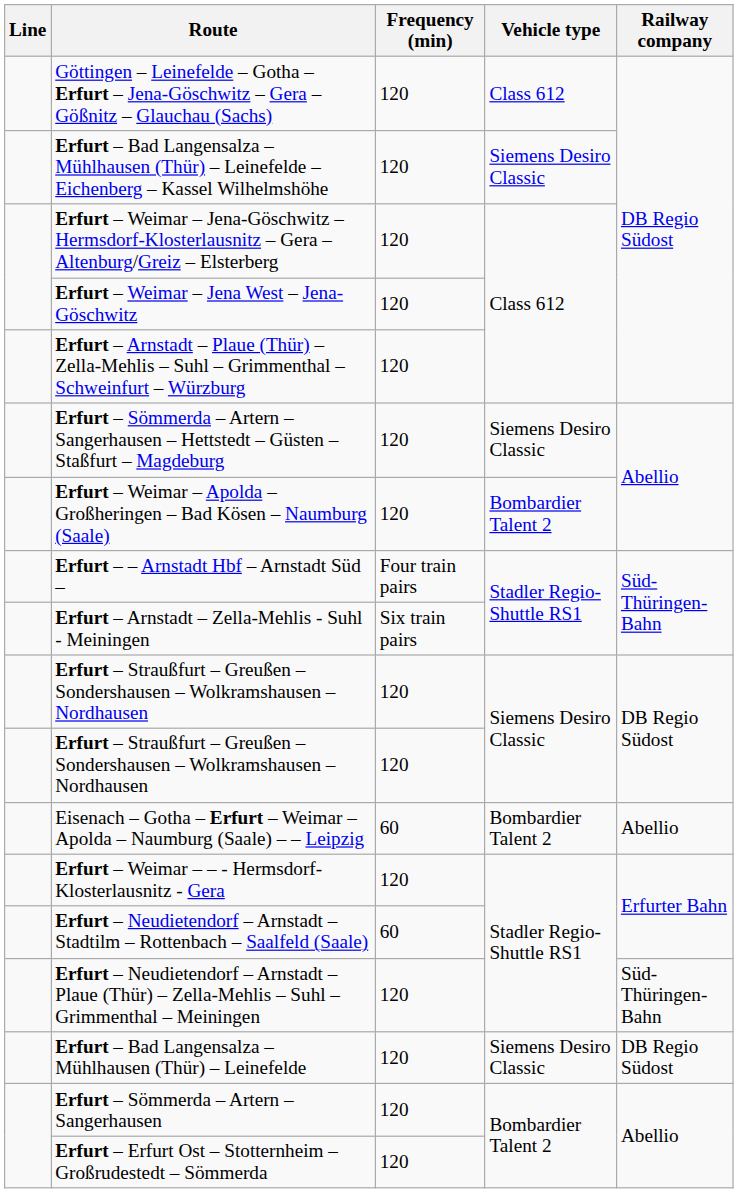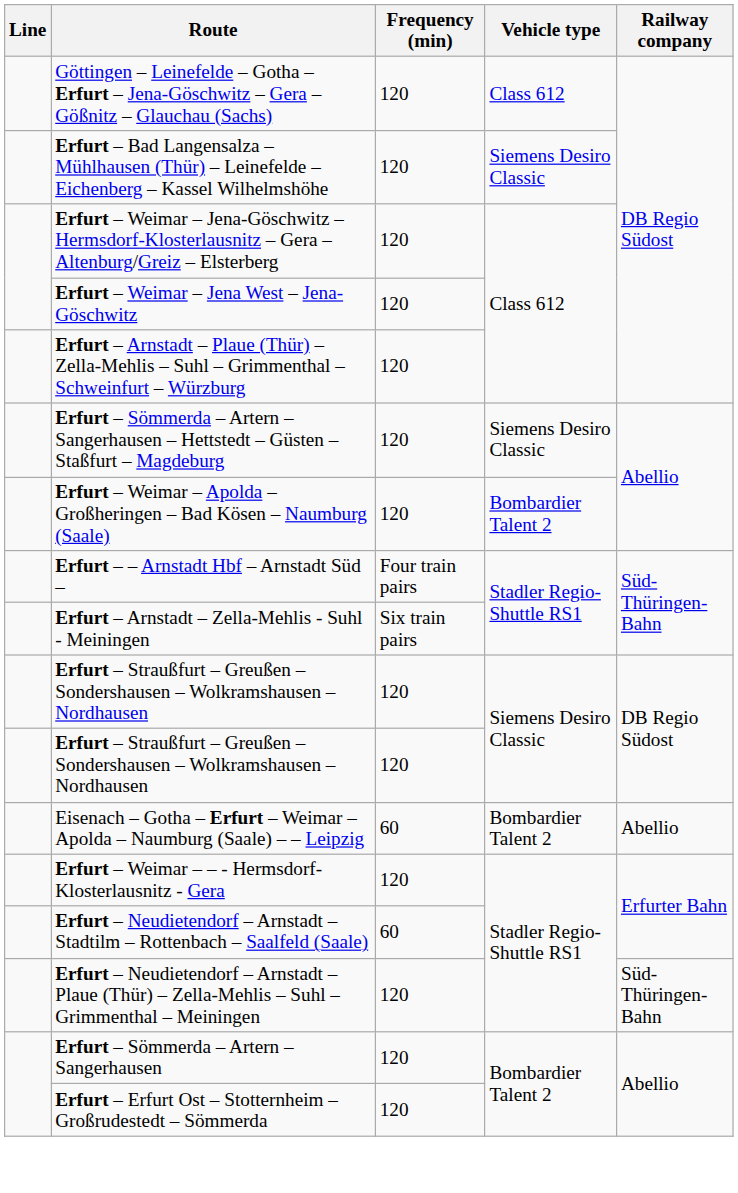 <table class="wikitable">
 <tr>
 <th>Line</th>
 <th>Route</th>
 <th>Frequency (min)</th>
 <th>Vehicle type</th>
 <th>Railway company</th>
 </tr>
 <tr>
 <td style="text-align:center;"></td>
 <td><a href='#'>Göttingen</a> – <a href='#'>Leinefelde</a> – Gotha – <strong>Erfurt</strong> – <a href='#'>Jena-Göschwitz</a> – <a href='#'>Gera</a> – <a href='#'>Gößnitz</a> – <a href='#'>Glauchau (Sachs)</a></td>
 <td>120</td>
 <td><a href='#'>Class 612</a></td>
 <td rowspan="5"><a href='#'>DB Regio Südost</a></td>
 </tr>
 <tr>
 <td style="text-align:center;"></td>
 <td><strong>Erfurt</strong> – Bad Langensalza – <a href='#'>Mühlhausen (Thür)</a> – Leinefelde – <a href='#'>Eichenberg</a> – Kassel Wilhelmshöhe</td>
 <td>120</td>
 <td><a href='#'>Siemens Desiro Classic</a></td>
 </tr>
 <tr>
 <td rowspan="2" style="text-align:center;"></td>
 <td><strong>Erfurt</strong> – Weimar – Jena-Göschwitz – <a href='#'>Hermsdorf-Klosterlausnitz</a> – Gera – <a href='#'>Altenburg</a>/<a href='#'>Greiz</a> – Elsterberg</td>
 <td>120</td>
 <td rowspan="3">Class 612</td>
 </tr>
 <tr>
 <td><strong>Erfurt</strong> – <a href='#'>Weimar</a> – <a href='#'>Jena West</a> –  <a href='#'>Jena-Göschwitz</a></td>
 <td>120</td>
 </tr>
 <tr>
 <td style="text-align:center;"></td>
 <td><strong>Erfurt</strong> – <a href='#'>Arnstadt</a> – <a href='#'>Plaue (Thür)</a> – Zella-Mehlis – Suhl – Grimmenthal – <a href='#'>Schweinfurt</a> – <a href='#'>Würzburg</a></td>
 <td>120</td>
 </tr>
 <tr>
 <td style="text-align:center;"></td>
 <td><strong>Erfurt</strong> – <a href='#'>Sömmerda</a> – Artern – Sangerhausen – Hettstedt – Güsten – Staßfurt – <a href='#'>Magdeburg</a></td>
 <td>120</td>
 <td>Siemens Desiro Classic</td>
 <td rowspan="2"><a href='#'>Abellio</a></td>
 </tr>
 <tr>
 <td style="text-align:center;"></td>
 <td><strong>Erfurt</strong> – Weimar – <a href='#'>Apolda</a> – Großheringen – Bad Kösen – <a href='#'>Naumburg (Saale)</a></td>
 <td>120</td>
 <td><a href='#'>Bombardier Talent 2</a></td>
 </tr>
 <tr>
 <td style="text-align:center;"></td>
 <td><strong>Erfurt</strong> –  – <a href='#'>Arnstadt Hbf</a> – Arnstadt Süd – </td>
 <td>Four train pairs</td>
 <td rowspan="2"><a href='#'>Stadler Regio-Shuttle RS1</a></td>
 <td rowspan="2"><a href='#'>Süd-Thüringen-Bahn</a></td>
 </tr>
 <tr>
 <td style="text-align:center;"></td>
 <td><strong>Erfurt</strong> – Arnstadt – Zella-Mehlis - Suhl - Meiningen</td>
 <td>Six train pairs</td>
 </tr>
 <tr>
 <td style="text-align:center;"></td>
 <td><strong>Erfurt</strong> – Straußfurt – Greußen – Sondershausen – Wolkramshausen – <a href='#'>Nordhausen</a></td>
 <td>120</td>
 <td rowspan="2">Siemens Desiro Classic</td>
 <td rowspan="2">DB Regio Südost</td>
 </tr>
 <tr>
 <td style="text-align:center;"></td>
 <td><strong>Erfurt</strong> – Straußfurt – Greußen – Sondershausen – Wolkramshausen – Nordhausen</td>
 <td>120</td>
 </tr>
 <tr>
 <td style="text-align:center;"></td>
 <td>Eisenach – Gotha – <strong>Erfurt</strong> – Weimar – Apolda – Naumburg (Saale) –  – <a href='#'>Leipzig</a></td>
 <td>60</td>
 <td>Bombardier Talent 2</td>
 <td>Abellio</td>
 </tr>
 <tr>
 <td style="text-align:center;"></td>
 <td><strong>Erfurt</strong> –  Weimar –  –  - Hermsdorf-Klosterlausnitz - <a href='#'>Gera</a></td>
 <td>120</td>
 <td rowspan="3">Stadler Regio-Shuttle RS1</td>
 <td rowspan="2"><a href='#'>Erfurter Bahn</a></td>
 </tr>
 <tr>
 <td style="text-align:center;"></td>
 <td><strong>Erfurt</strong> – <a href='#'>Neudietendorf</a> – Arnstadt – Stadtilm – Rottenbach – <a href='#'>Saalfeld (Saale)</a></td>
 <td>60</td>
 </tr>
 <tr>
 <td style="text-align:center;"></td>
 <td><strong>Erfurt</strong> – Neudietendorf – Arnstadt – Plaue (Thür) – Zella-Mehlis – Suhl – Grimmenthal – Meiningen</td>
 <td>120</td>
 <td>Süd-Thüringen-Bahn</td>
 </tr>
 <tr>
-<td style="text-align:center;"></td>
-<td><strong>Erfurt</strong> – Bad Langensalza – Mühlhausen (Thür) – Leinefelde</td>
-<td>120</td>
-<td>Siemens Desiro Classic</td>
-<td>DB Regio Südost</td>
-</tr>
-<tr>
 <td rowspan="2" style="text-align:center;"></td>
 <td><strong>Erfurt</strong> – Sömmerda – Artern – Sangerhausen</td>
 <td>120</td>
 <td rowspan="2">Bombardier Talent 2</td>
 <td rowspan="2">Abellio</td>
 </tr>
 <tr>
 <td><strong>Erfurt</strong> – Erfurt Ost –  Stotternheim –  Großrudestedt –  Sömmerda</td>
 <td>120</td>
 </tr>
 </table>
